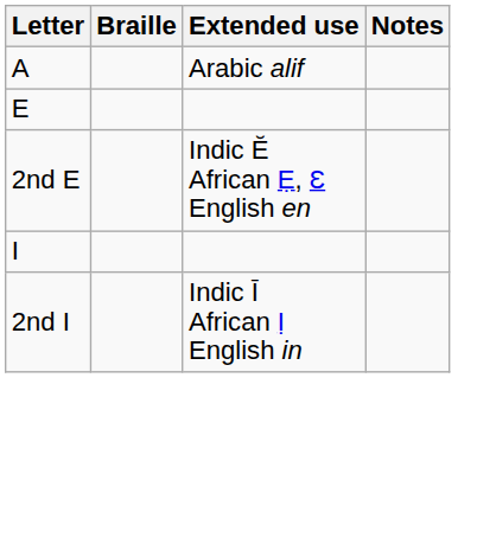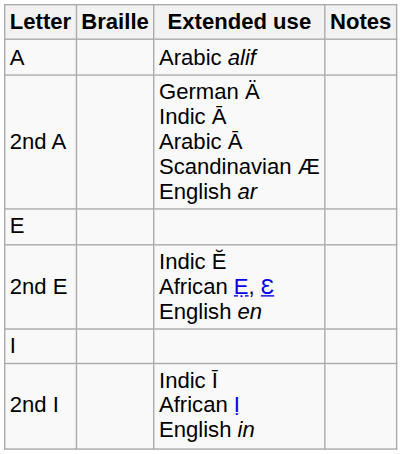 <table class="wikitable">
 <tr>
 <th>Letter</th>
 <th>Braille</th>
 <th>Extended use</th>
 <th>Notes</th>
 </tr>
 <tr>
 <td>A</td>
 <td></td>
 <td>Arabic <em>alif</em></td>
+<td></td>
+</tr>
+<tr>
+<td>2nd A</td>
+<td></td>
+<td>German Ä<br>Indic Ā<br>Arabic Ā<br>Scandinavian Æ<br>English <em>ar</em></td>
 <td></td>
 </tr>
 <tr>
 <td>E</td>
 <td></td>
 <td></td>
 <td></td>
 </tr>
 <tr>
 <td>2nd E</td>
 <td></td>
 <td>Indic Ĕ<br>African <a href='#'>Ẹ</a>, <a href='#'>Ɛ</a><br>English <em>en</em></td>
 <td></td>
 </tr>
 <tr>
 <td>I</td>
 <td></td>
 <td></td>
 <td></td>
 </tr>
 <tr>
 <td>2nd I</td>
 <td></td>
 <td>Indic Ī<br>African <a href='#'>Ị</a><br>English <em>in</em></td>
 <td></td>
 </tr>
 </table>
